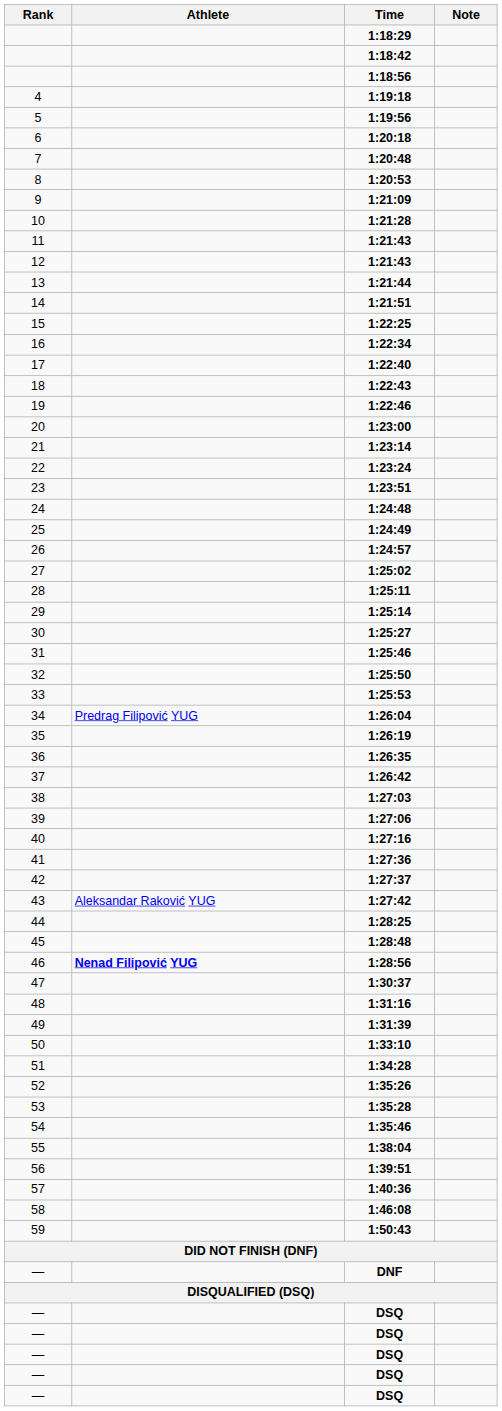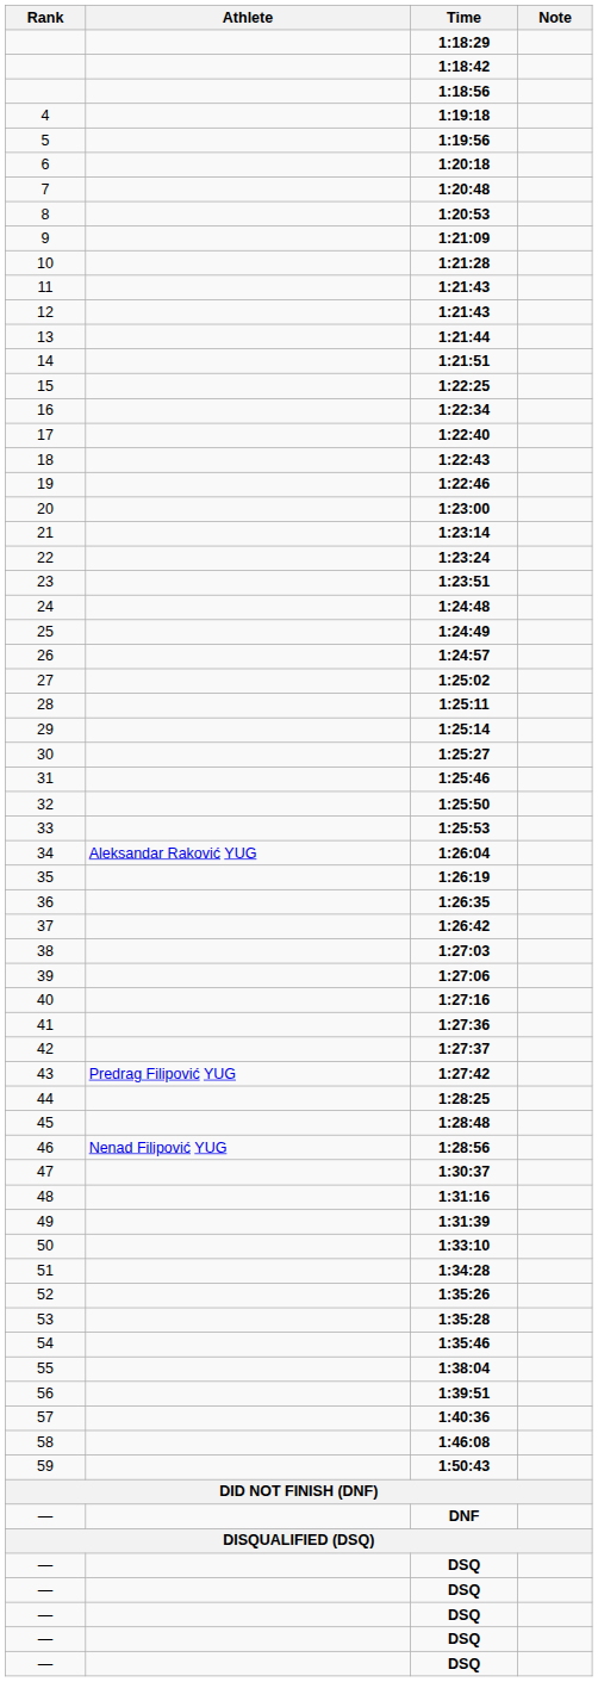 <table class="wikitable" style=" text-align:center; font-size:110%;" width="55%">
 <tr>
 <th>Rank</th>
 <th>Athlete</th>
 <th>Time</th>
 <th>Note</th>
 </tr>
 <tr>
 <td></td>
 <td align=left></td>
 <td><strong>1:18:29</strong></td>
 <td></td>
 </tr>
 <tr>
 <td></td>
 <td align=left></td>
 <td><strong>1:18:42</strong></td>
 <td></td>
 </tr>
 <tr>
 <td></td>
 <td align=left></td>
 <td><strong>1:18:56</strong></td>
 <td></td>
 </tr>
 <tr>
 <td>4</td>
 <td align=left></td>
 <td><strong>1:19:18</strong></td>
 <td></td>
 </tr>
 <tr>
 <td>5</td>
 <td align=left></td>
 <td><strong>1:19:56</strong></td>
 <td></td>
 </tr>
 <tr>
 <td>6</td>
 <td align=left></td>
 <td><strong>1:20:18</strong></td>
 <td></td>
 </tr>
 <tr>
 <td>7</td>
 <td align=left></td>
 <td><strong>1:20:48</strong></td>
 <td></td>
 </tr>
 <tr>
 <td>8</td>
 <td align=left></td>
 <td><strong>1:20:53</strong></td>
 <td></td>
 </tr>
 <tr>
 <td>9</td>
 <td align=left></td>
 <td><strong>1:21:09</strong></td>
 <td></td>
 </tr>
 <tr>
 <td>10</td>
 <td align=left></td>
 <td><strong>1:21:28</strong></td>
 <td></td>
 </tr>
 <tr>
 <td>11</td>
 <td align=left></td>
 <td><strong>1:21:43</strong></td>
 <td></td>
 </tr>
 <tr>
 <td>12</td>
 <td align=left></td>
 <td><strong>1:21:43</strong></td>
 <td></td>
 </tr>
 <tr>
 <td>13</td>
 <td align=left></td>
 <td><strong>1:21:44</strong></td>
 <td></td>
 </tr>
 <tr>
 <td>14</td>
 <td align=left></td>
 <td><strong>1:21:51</strong></td>
 <td></td>
 </tr>
 <tr>
 <td>15</td>
 <td align=left></td>
 <td><strong>1:22:25</strong></td>
 <td></td>
 </tr>
 <tr>
 <td>16</td>
 <td align=left></td>
 <td><strong>1:22:34</strong></td>
 <td></td>
 </tr>
 <tr>
 <td>17</td>
 <td align=left></td>
 <td><strong>1:22:40</strong></td>
 <td></td>
 </tr>
 <tr>
 <td>18</td>
 <td align=left></td>
 <td><strong>1:22:43</strong></td>
 <td></td>
 </tr>
 <tr>
 <td>19</td>
 <td align=left></td>
 <td><strong>1:22:46</strong></td>
 <td></td>
 </tr>
 <tr>
 <td>20</td>
 <td align=left></td>
 <td><strong>1:23:00</strong></td>
 <td></td>
 </tr>
 <tr>
 <td>21</td>
 <td align=left></td>
 <td><strong>1:23:14</strong></td>
 <td></td>
 </tr>
 <tr>
 <td>22</td>
 <td align=left></td>
 <td><strong>1:23:24</strong></td>
 <td></td>
 </tr>
 <tr>
 <td>23</td>
 <td align=left></td>
 <td><strong>1:23:51</strong></td>
 <td></td>
 </tr>
 <tr>
 <td>24</td>
 <td align=left></td>
 <td><strong>1:24:48</strong></td>
 <td></td>
 </tr>
 <tr>
 <td>25</td>
 <td align=left></td>
 <td><strong>1:24:49</strong></td>
 <td></td>
 </tr>
 <tr>
 <td>26</td>
 <td align=left></td>
 <td><strong>1:24:57</strong></td>
 <td></td>
 </tr>
 <tr>
 <td>27</td>
 <td align=left></td>
 <td><strong>1:25:02</strong></td>
 <td></td>
 </tr>
 <tr>
 <td>28</td>
 <td align=left></td>
 <td><strong>1:25:11</strong></td>
 <td></td>
 </tr>
 <tr>
 <td>29</td>
 <td align=left></td>
 <td><strong>1:25:14</strong></td>
 <td></td>
 </tr>
 <tr>
 <td>30</td>
 <td align=left></td>
 <td><strong>1:25:27</strong></td>
 <td></td>
 </tr>
 <tr>
 <td>31</td>
 <td align=left></td>
 <td><strong>1:25:46</strong></td>
 <td></td>
 </tr>
 <tr>
 <td>32</td>
 <td align=left></td>
 <td><strong>1:25:50</strong></td>
 <td></td>
 </tr>
 <tr>
 <td>33</td>
 <td align=left></td>
 <td><strong>1:25:53</strong></td>
 <td></td>
 </tr>
 <tr>
 <td>34</td>
-<td align=left> <a href='#'>Predrag Filipović</a> <a href='#'>YUG</a></td>
+<td align=left> <a href='#'>Aleksandar Raković</a> <a href='#'>YUG</a></td>
 <td><strong>1:26:04</strong></td>
 <td></td>
 </tr>
 <tr>
 <td>35</td>
 <td align=left></td>
 <td><strong>1:26:19</strong></td>
 <td></td>
 </tr>
 <tr>
 <td>36</td>
 <td align=left></td>
 <td><strong>1:26:35</strong></td>
 <td></td>
 </tr>
 <tr>
 <td>37</td>
 <td align=left></td>
 <td><strong>1:26:42</strong></td>
 <td></td>
 </tr>
 <tr>
 <td>38</td>
 <td align=left></td>
 <td><strong>1:27:03</strong></td>
 <td></td>
 </tr>
 <tr>
 <td>39</td>
 <td align=left></td>
 <td><strong>1:27:06</strong></td>
 <td></td>
 </tr>
 <tr>
 <td>40</td>
 <td align=left></td>
 <td><strong>1:27:16</strong></td>
 <td></td>
 </tr>
 <tr>
 <td>41</td>
 <td align=left></td>
 <td><strong>1:27:36</strong></td>
 <td></td>
 </tr>
 <tr>
 <td>42</td>
 <td align=left></td>
 <td><strong>1:27:37</strong></td>
 <td></td>
 </tr>
 <tr>
 <td>43</td>
-<td align=left> <a href='#'>Aleksandar Raković</a> <a href='#'>YUG</a></td>
+<td align=left> <a href='#'>Predrag Filipović</a> <a href='#'>YUG</a></td>
 <td><strong>1:27:42</strong></td>
 <td></td>
 </tr>
 <tr>
 <td>44</td>
 <td align=left></td>
 <td><strong>1:28:25</strong></td>
 <td></td>
 </tr>
 <tr>
 <td>45</td>
 <td align=left></td>
 <td><strong>1:28:48</strong></td>
 <td></td>
 </tr>
 <tr>
 <td>46</td>
-<td align=left><strong> <a href='#'>Nenad Filipović</a> <a href='#'>YUG</a></strong></td>
+<td align=left> <a href='#'>Nenad Filipović</a> <a href='#'>YUG</a></td>
 <td><strong>1:28:56</strong></td>
 <td></td>
 </tr>
 <tr>
 <td>47</td>
 <td align=left></td>
 <td><strong>1:30:37</strong></td>
 <td></td>
 </tr>
 <tr>
 <td>48</td>
 <td align=left></td>
 <td><strong>1:31:16</strong></td>
 <td></td>
 </tr>
 <tr>
 <td>49</td>
 <td align=left></td>
 <td><strong>1:31:39</strong></td>
 <td></td>
 </tr>
 <tr>
 <td>50</td>
 <td align=left></td>
 <td><strong>1:33:10</strong></td>
 <td></td>
 </tr>
 <tr>
 <td>51</td>
 <td align=left></td>
 <td><strong>1:34:28</strong></td>
 <td></td>
 </tr>
 <tr>
 <td>52</td>
 <td align=left></td>
 <td><strong>1:35:26</strong></td>
 <td></td>
 </tr>
 <tr>
 <td>53</td>
 <td align=left></td>
 <td><strong>1:35:28</strong></td>
 <td></td>
 </tr>
 <tr>
 <td>54</td>
 <td align=left></td>
 <td><strong>1:35:46</strong></td>
 <td></td>
 </tr>
 <tr>
 <td>55</td>
 <td align=left></td>
 <td><strong>1:38:04</strong></td>
 <td></td>
 </tr>
 <tr>
 <td>56</td>
 <td align=left></td>
 <td><strong>1:39:51</strong></td>
 <td></td>
 </tr>
 <tr>
 <td>57</td>
 <td align=left></td>
 <td><strong>1:40:36</strong></td>
 <td></td>
 </tr>
 <tr>
 <td>58</td>
 <td align=left></td>
 <td><strong>1:46:08</strong></td>
 <td></td>
 </tr>
 <tr>
 <td>59</td>
 <td align=left></td>
 <td><strong>1:50:43</strong></td>
 <td></td>
 </tr>
 <tr>
 <th colspan="4">DID NOT FINISH (DNF)</th>
 </tr>
 <tr>
 <td>—</td>
 <td align=left></td>
 <td><strong>DNF</strong></td>
 <td></td>
 </tr>
 <tr>
 <th colspan="4">DISQUALIFIED (DSQ)</th>
 </tr>
 <tr>
 <td>—</td>
 <td align=left></td>
 <td><strong>DSQ</strong></td>
 <td></td>
 </tr>
 <tr>
 <td>—</td>
 <td align=left></td>
 <td><strong>DSQ</strong></td>
 <td></td>
 </tr>
 <tr>
 <td>—</td>
 <td align=left></td>
 <td><strong>DSQ</strong></td>
 <td></td>
 </tr>
 <tr>
 <td>—</td>
 <td align=left></td>
 <td><strong>DSQ</strong></td>
 <td></td>
 </tr>
 <tr>
 <td>—</td>
 <td align=left></td>
 <td><strong>DSQ</strong></td>
 <td></td>
 </tr>
 </table>
